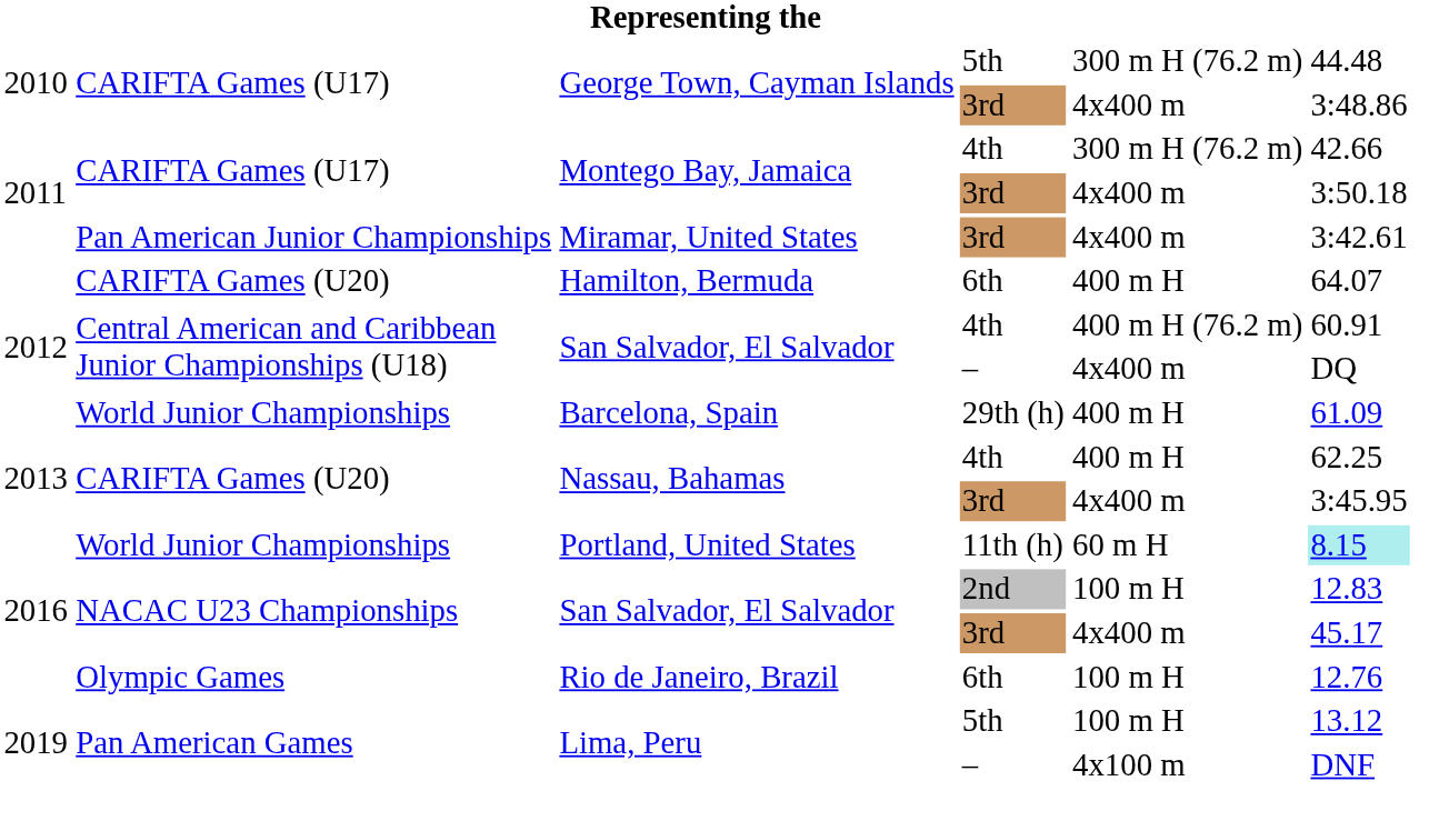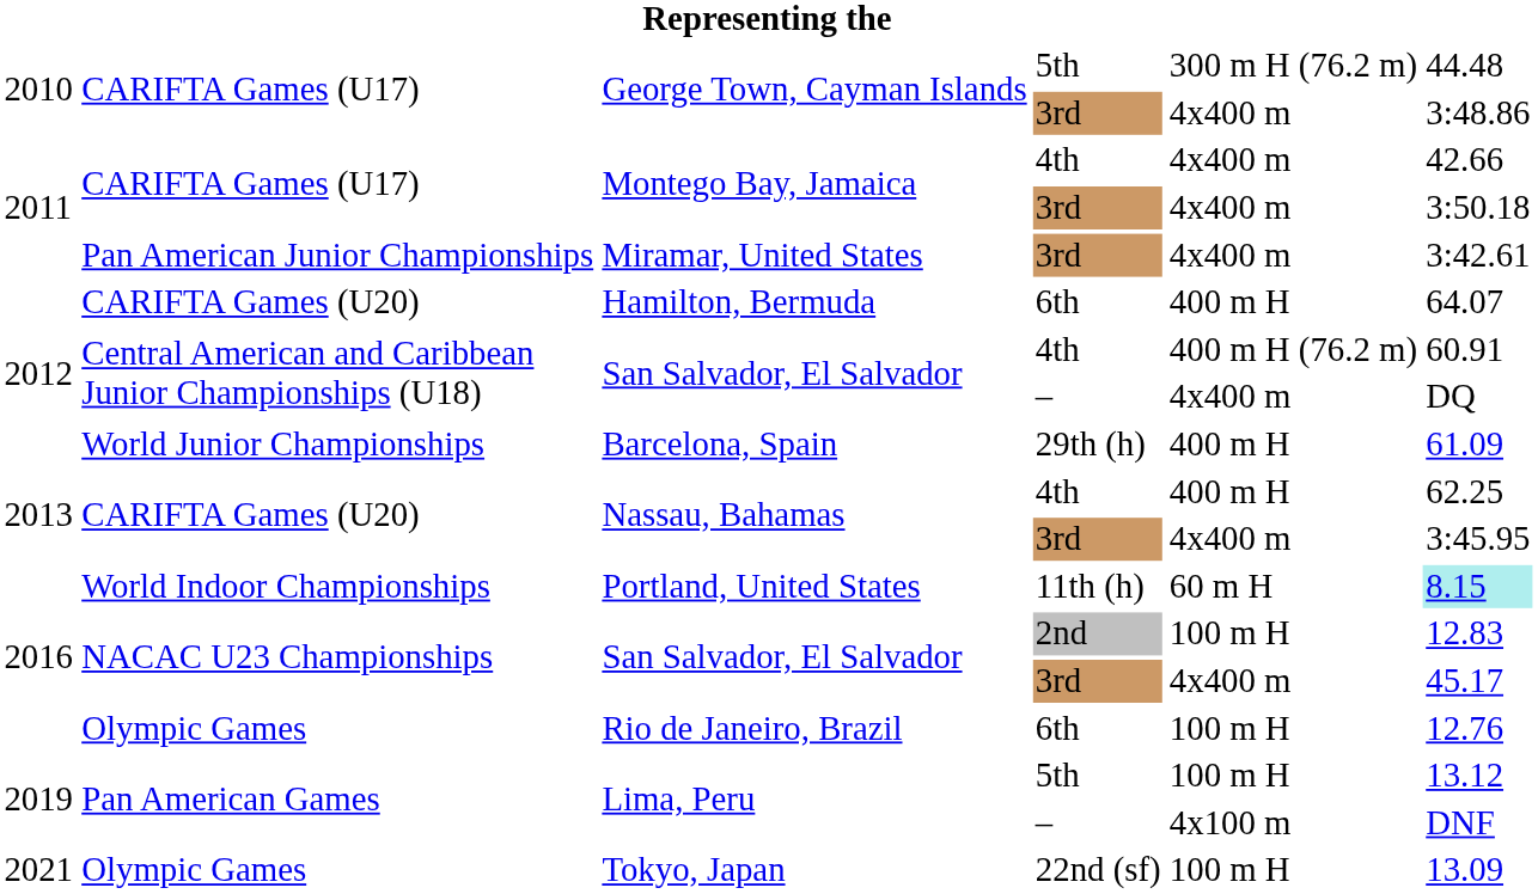 <table>
 <tr>
 <th colspan="6">Representing the </th>
 </tr>
 <tr>
 <td rowspan=2>2010</td>
 <td rowspan=2><a href='#'>CARIFTA Games</a> (U17)</td>
 <td rowspan=2><a href='#'>George Town, Cayman Islands</a></td>
 <td>5th</td>
 <td>300 m H (76.2 m)</td>
 <td>44.48</td>
 </tr>
 <tr>
 <td bgcolor=cc9966>3rd</td>
 <td>4x400 m</td>
 <td>3:48.86</td>
 </tr>
 <tr>
 <td rowspan=3>2011</td>
 <td rowspan=2><a href='#'>CARIFTA Games</a> (U17)</td>
 <td rowspan=2><a href='#'>Montego Bay, Jamaica</a></td>
 <td>4th</td>
-<td>300 m H (76.2 m)</td>
+<td>4x400 m</td>
 <td>42.66</td>
 </tr>
 <tr>
 <td bgcolor=cc9966>3rd</td>
 <td>4x400 m</td>
 <td>3:50.18</td>
 </tr>
 <tr>
 <td><a href='#'>Pan American Junior Championships</a></td>
 <td><a href='#'>Miramar, United States</a></td>
 <td bgcolor=cc9966>3rd</td>
 <td>4x400 m</td>
 <td>3:42.61</td>
 </tr>
 <tr>
 <td rowspan=4>2012</td>
 <td><a href='#'>CARIFTA Games</a> (U20)</td>
 <td><a href='#'>Hamilton, Bermuda</a></td>
 <td>6th</td>
 <td>400 m H</td>
 <td>64.07</td>
 </tr>
 <tr>
 <td rowspan=2><a href='#'>Central American and Caribbean<br>Junior Championships</a> (U18)</td>
 <td rowspan=2><a href='#'>San Salvador, El Salvador</a></td>
 <td>4th</td>
 <td>400 m H (76.2 m)</td>
 <td>60.91</td>
 </tr>
 <tr>
 <td>–</td>
 <td>4x400 m</td>
 <td>DQ</td>
 </tr>
 <tr>
 <td><a href='#'>World Junior Championships</a></td>
 <td><a href='#'>Barcelona, Spain</a></td>
 <td>29th (h)</td>
 <td>400 m H</td>
 <td><a href='#'>61.09</a></td>
 </tr>
 <tr>
 <td rowspan=2>2013</td>
 <td rowspan=2><a href='#'>CARIFTA Games</a> (U20)</td>
 <td rowspan=2><a href='#'>Nassau, Bahamas</a></td>
 <td>4th</td>
 <td>400 m H</td>
 <td>62.25</td>
 </tr>
 <tr>
 <td bgcolor=cc9966>3rd</td>
 <td>4x400 m</td>
 <td>3:45.95</td>
 </tr>
 <tr>
 <td rowspan=4>2016</td>
-<td><a href='#'>World Junior Championships</a></td>
+<td><a href='#'>World Indoor Championships</a></td>
 <td><a href='#'>Portland, United States</a></td>
 <td>11th (h)</td>
 <td>60 m H</td>
 <td style="background: paleturquoise;"><a href='#'>8.15</a></td>
 </tr>
 <tr>
 <td rowspan=2><a href='#'>NACAC U23 Championships</a></td>
 <td rowspan=2><a href='#'>San Salvador, El Salvador</a></td>
 <td bgcolor=silver>2nd</td>
 <td>100 m H</td>
 <td><a href='#'>12.83</a></td>
 </tr>
 <tr>
 <td bgcolor=cc9966>3rd</td>
 <td>4x400 m</td>
 <td><a href='#'>45.17</a></td>
 </tr>
 <tr>
 <td><a href='#'>Olympic Games</a></td>
 <td><a href='#'>Rio de Janeiro, Brazil</a></td>
 <td>6th</td>
 <td>100 m H</td>
 <td><a href='#'>12.76</a></td>
 </tr>
 <tr>
 <td rowspan=2>2019</td>
 <td rowspan=2><a href='#'>Pan American Games</a></td>
 <td rowspan=2><a href='#'>Lima, Peru</a></td>
 <td>5th</td>
 <td>100 m H</td>
 <td><a href='#'>13.12</a></td>
 </tr>
 <tr>
 <td>–</td>
 <td>4x100 m</td>
 <td><a href='#'>DNF</a></td>
 </tr>
+<tr>
+<td rowspan=1>2021</td>
+<td><a href='#'>Olympic Games</a></td>
+<td><a href='#'>Tokyo, Japan</a></td>
+<td>22nd (sf)</td>
+<td>100 m H</td>
+<td><a href='#'>13.09</a></td>
+</tr>
 </table>
